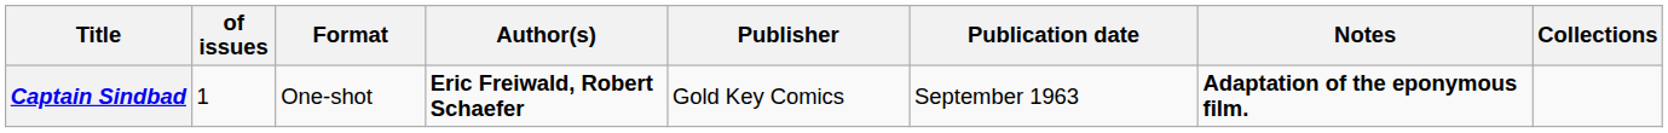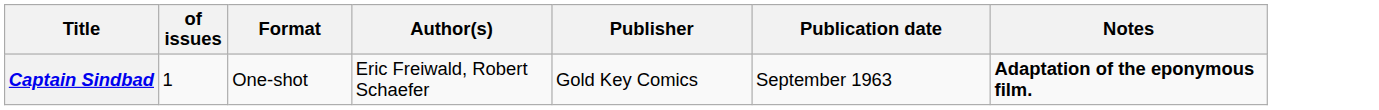 <table class="wikitable">
 <tr>
 <th>Title</th>
 <th style="width:40pt"> of issues</th>
 <th style="width:75pt">Format</th>
 <th style="width:125pt">Author(s)</th>
 <th style="width:125pt">Publisher</th>
 <th style="width:150pt">Publication date</th>
 <th style="width:175pt">Notes</th>
-<th>Collections</th>
 </tr>
 <tr>
 <th><em><a href='#'>Captain Sindbad</a></em></th>
 <td>1</td>
 <td>One-shot</td>
-<td><strong>Eric Freiwald, Robert Schaefer</strong></td>
+<td>Eric Freiwald, Robert Schaefer</td>
 <td>Gold Key Comics</td>
 <td>September 1963</td>
 <td><strong>Adaptation of the eponymous film.</strong></td>
-<td></td>
 </tr>
 </table>
